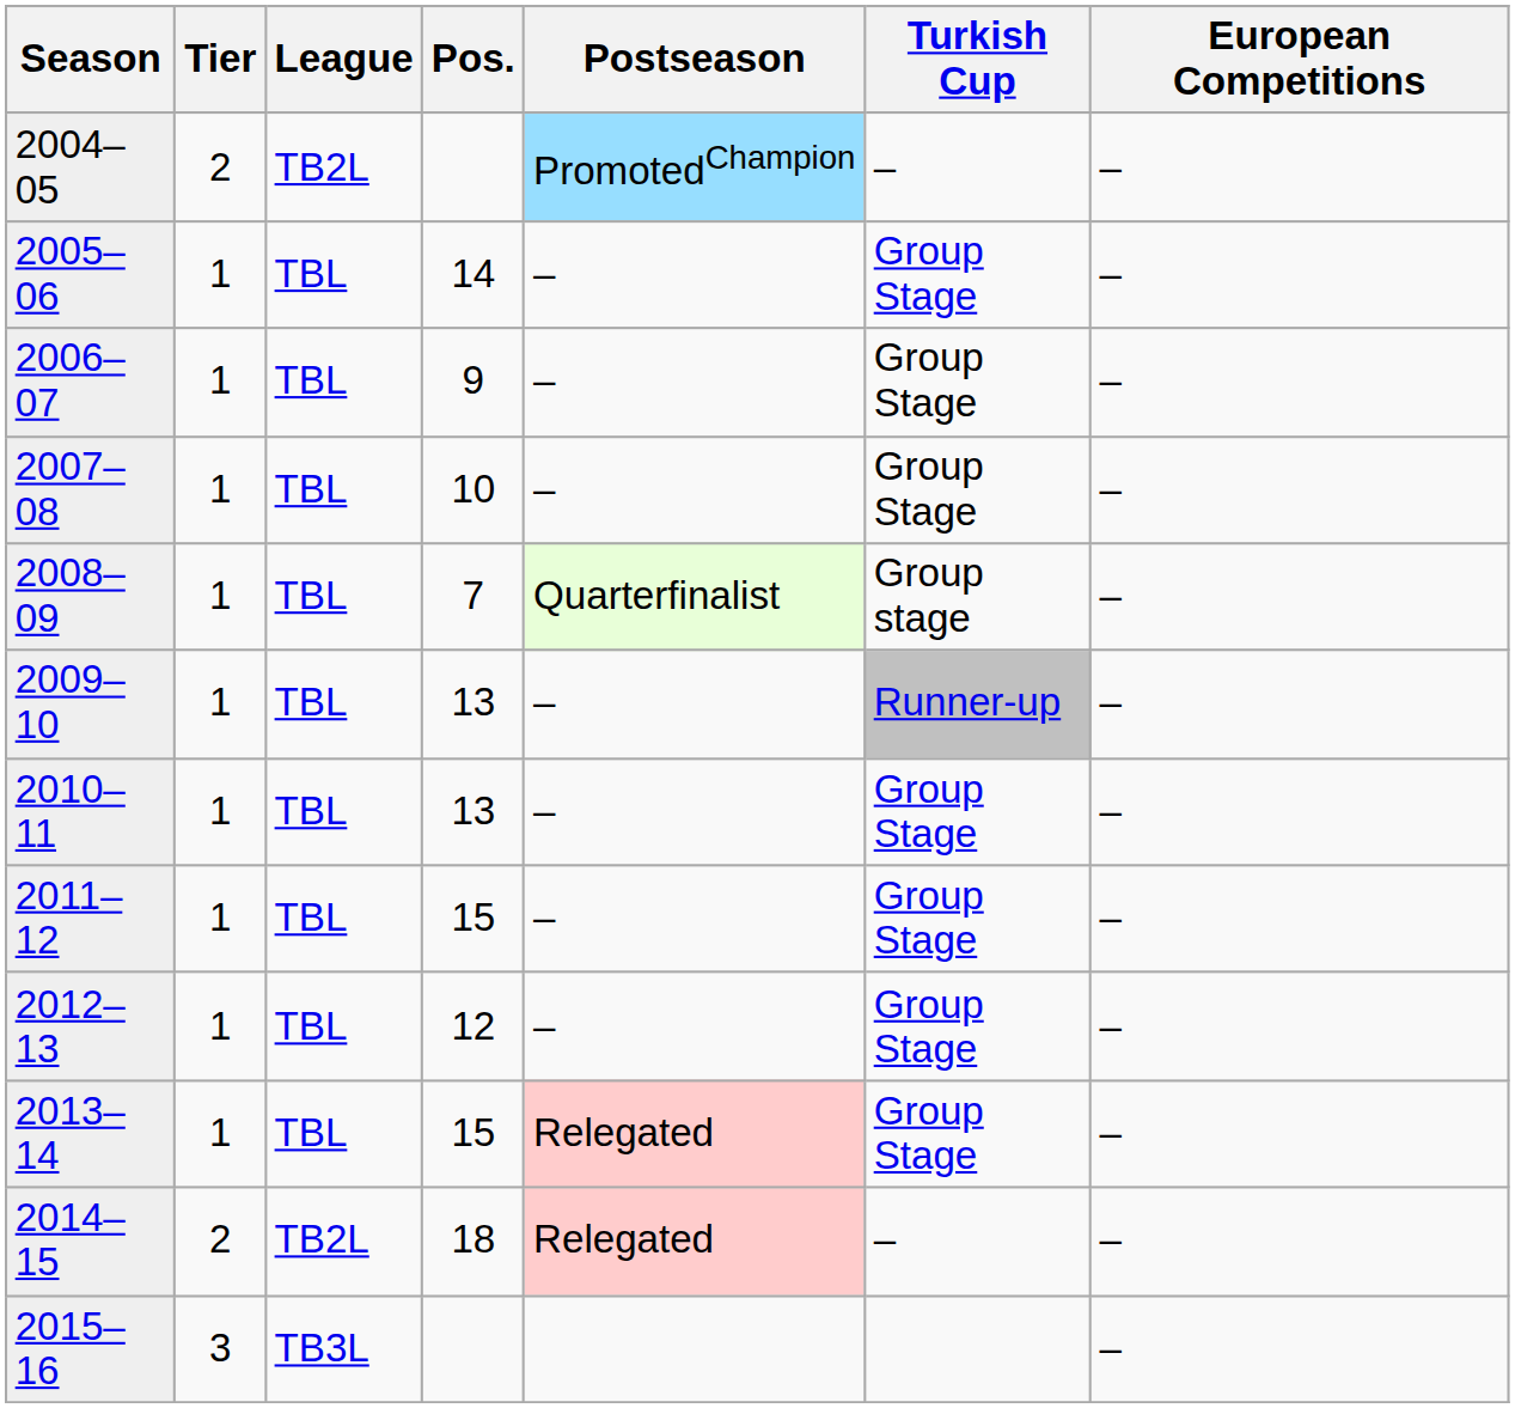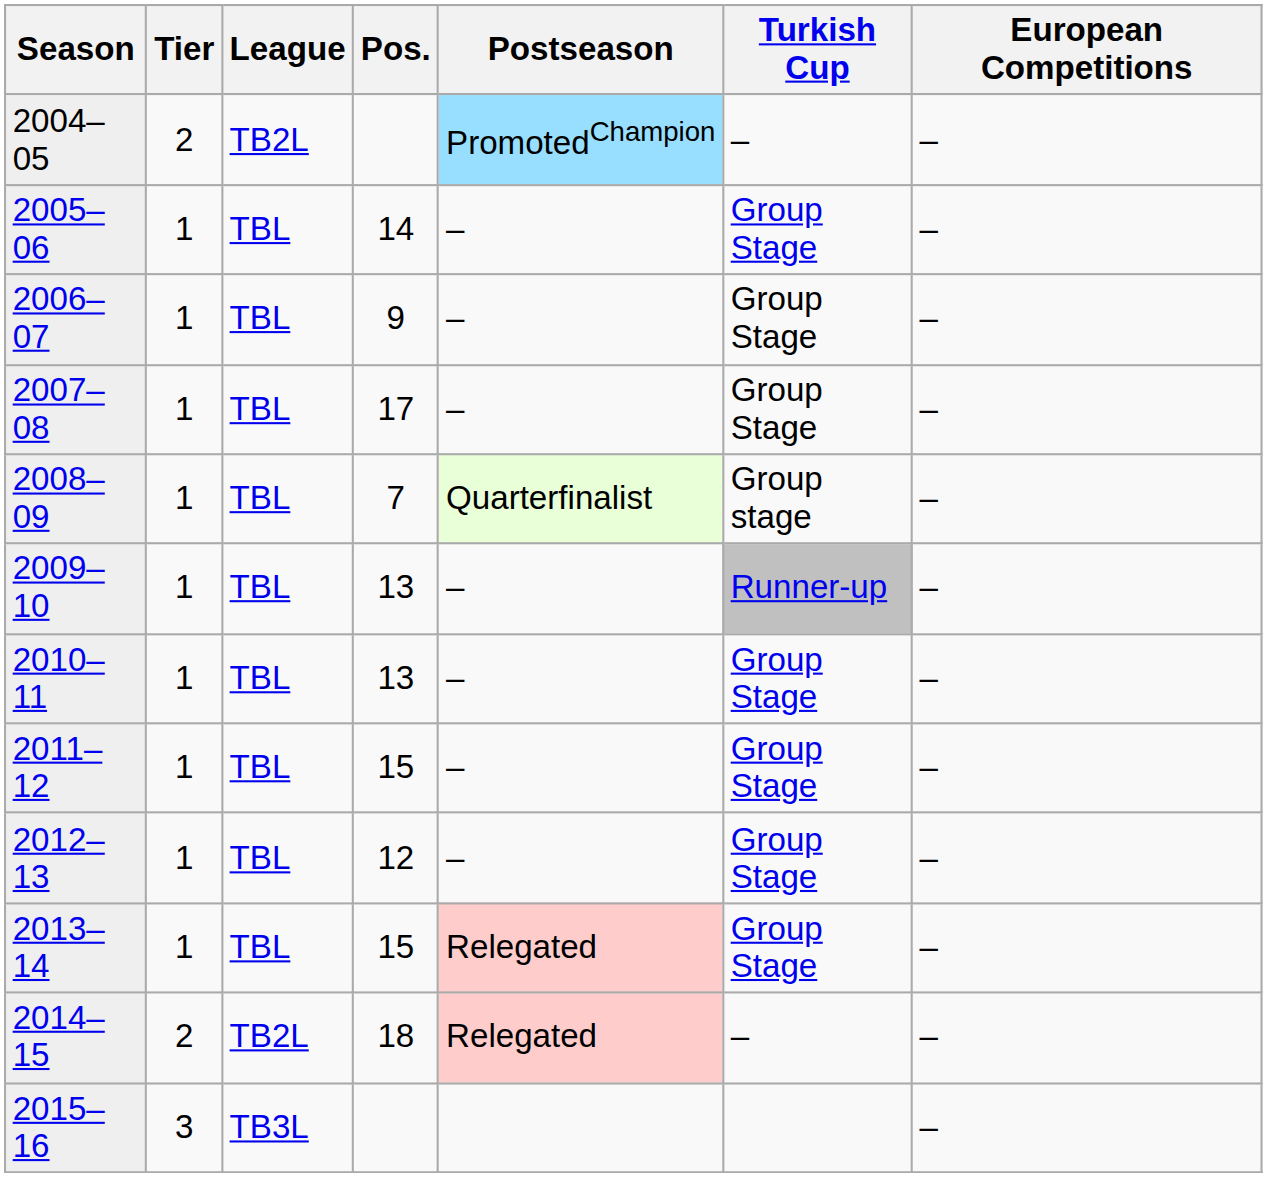 <table class="wikitable">
 <tr>
 <th>Season</th>
 <th>Tier</th>
 <th>League</th>
 <th>Pos.</th>
 <th>Postseason</th>
 <th><a href='#'>Turkish Cup</a></th>
 <th>European Competitions</th>
 </tr>
 <tr>
 <td style="background:#efefef;">2004–05</td>
 <td align="center">2</td>
 <td><a href='#'>TB2L</a></td>
 <td align="center"></td>
 <td style="background:#97DEFF">Promoted<sup>Champion</sup></td>
 <td>–</td>
 <td>–</td>
 </tr>
 <tr>
 <td style="background:#efefef;"><a href='#'>2005–06</a></td>
 <td align="center">1</td>
 <td><a href='#'>TBL</a></td>
 <td align="center">14</td>
 <td>–</td>
 <td><a href='#'>Group Stage</a></td>
 <td>–</td>
 </tr>
 <tr>
 <td style="background:#efefef;"><a href='#'>2006–07</a></td>
 <td align="center">1</td>
 <td><a href='#'>TBL</a></td>
 <td align="center">9</td>
 <td>–</td>
 <td>Group Stage</td>
 <td>–</td>
 </tr>
 <tr>
 <td style="background:#efefef;"><a href='#'>2007–08</a></td>
 <td align="center">1</td>
 <td><a href='#'>TBL</a></td>
-<td align="center">10</td>
+<td align="center">17</td>
 <td>–</td>
 <td>Group Stage</td>
 <td>–</td>
 </tr>
 <tr>
 <td style="background:#efefef;"><a href='#'>2008–09</a></td>
 <td align="center">1</td>
 <td><a href='#'>TBL</a></td>
 <td align="center">7</td>
 <td style="background:#E8FFD8">Quarterfinalist</td>
 <td>Group stage</td>
 <td>–</td>
 </tr>
 <tr>
 <td style="background:#efefef;"><a href='#'>2009–10</a></td>
 <td align="center">1</td>
 <td><a href='#'>TBL</a></td>
 <td align="center">13</td>
 <td>–</td>
 <td style="background:silver"><a href='#'>Runner-up</a></td>
 <td>–</td>
 </tr>
 <tr>
 <td style="background:#efefef;"><a href='#'>2010–11</a></td>
 <td align="center">1</td>
 <td><a href='#'>TBL</a></td>
 <td align="center">13</td>
 <td>–</td>
 <td><a href='#'>Group Stage</a></td>
 <td>–</td>
 </tr>
 <tr>
 <td style="background:#efefef;"><a href='#'>2011–12</a></td>
 <td align="center">1</td>
 <td><a href='#'>TBL</a></td>
 <td align="center">15</td>
 <td>–</td>
 <td><a href='#'>Group Stage</a></td>
 <td>–</td>
 </tr>
 <tr>
 <td style="background:#efefef;"><a href='#'>2012–13</a></td>
 <td align="center">1</td>
 <td><a href='#'>TBL</a></td>
 <td align="center">12</td>
 <td>–</td>
 <td><a href='#'>Group Stage</a></td>
 <td>–</td>
 </tr>
 <tr>
 <td style="background:#efefef;"><a href='#'>2013–14</a></td>
 <td align="center">1</td>
 <td><a href='#'>TBL</a></td>
 <td align="center">15</td>
 <td bgcolor=#FFCCCC>Relegated</td>
 <td><a href='#'>Group Stage</a></td>
 <td>–</td>
 </tr>
 <tr>
 <td style="background:#efefef;"><a href='#'>2014–15</a></td>
 <td align="center">2</td>
 <td><a href='#'>TB2L</a></td>
 <td align="center">18</td>
 <td bgcolor=#FFCCCC>Relegated</td>
 <td>–</td>
 <td>–</td>
 </tr>
 <tr>
 <td style="background:#efefef;"><a href='#'>2015–16</a></td>
 <td align="center">3</td>
 <td><a href='#'>TB3L</a></td>
 <td align="center"></td>
 <td></td>
 <td></td>
 <td>–</td>
 </tr>
 <tr>
 </tr>
 </table>
